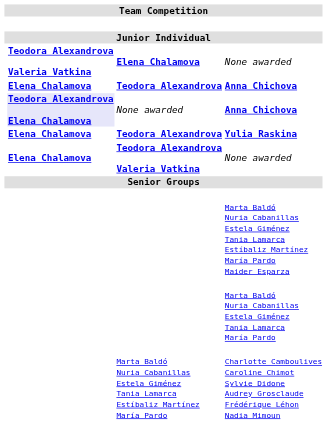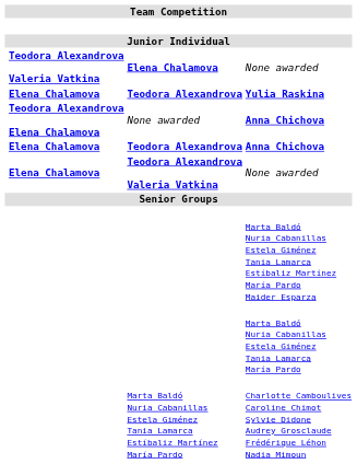 <table>
 <tr bgcolor="DFDFDF">
 <td colspan="4" align="center"><strong>Team Competition</strong></td>
 </tr>
 <tr>
 <th scope=row style="text-align:left"></th>
 <td><strong></strong><br></td>
 <td><strong></strong><br></td>
 <td><strong></strong><br></td>
 </tr>
 <tr bgcolor="DFDFDF">
 <td colspan="4" align="center"><strong>Junior Individual</strong></td>
 </tr>
 <tr>
 <th scope=row style="text-align:left"></th>
 <td><strong><a href='#'>Teodora Alexandrova</a></strong><br><small></small><br><strong><a href='#'>Valeria Vatkina</a></strong><br><small></small></td>
 <td><strong><a href='#'>Elena Chalamova</a></strong><br></td>
 <td><em>None awarded</em></td>
 </tr>
 <tr>
 <th scope=row style="text-align:left"></th>
 <td><strong><a href='#'>Elena Chalamova</a></strong><br></td>
 <td><strong><a href='#'>Teodora Alexandrova</a></strong><br></td>
-<td><strong><a href='#'>Anna Chichova</a></strong><br></td>
+<td><strong><a href='#'>Yulia Raskina</a></strong><br></td>
 </tr>
 <tr>
 <th scope=row style="text-align:left"></th>
-<td style="background: lavender;"><strong><a href='#'>Teodora Alexandrova</a></strong><br><small></small><br><strong><a href='#'>Elena Chalamova</a></strong><br><small></small></td>
+<td><strong><a href='#'>Teodora Alexandrova</a></strong><br><small></small><br><strong><a href='#'>Elena Chalamova</a></strong><br><small></small></td>
 <td><em>None awarded</em></td>
 <td><strong><a href='#'>Anna Chichova</a></strong><br></td>
 </tr>
 <tr>
 <th scope=row style="text-align:left"></th>
 <td><strong><a href='#'>Elena Chalamova</a></strong><br></td>
 <td><strong><a href='#'>Teodora Alexandrova</a></strong><br></td>
-<td><strong><a href='#'>Yulia Raskina</a></strong><br></td>
+<td><strong><a href='#'>Anna Chichova</a></strong><br></td>
 </tr>
 <tr>
 <th scope=row style="text-align:left"></th>
 <td><strong><a href='#'>Elena Chalamova</a></strong><br></td>
 <td><strong><a href='#'>Teodora Alexandrova</a></strong><br><small></small><br><strong><a href='#'>Valeria Vatkina</a></strong><br><small></small></td>
 <td><em>None awarded</em></td>
 </tr>
 <tr bgcolor="DFDFDF">
 <td colspan="4" align="center"><strong>Senior Groups</strong></td>
 </tr>
 <tr>
 <th scope=row style="text-align:left"></th>
 <td><strong></strong></td>
 <td><strong></strong></td>
 <td><strong></strong><br><small><a href='#'>Marta Baldó</a><br><a href='#'>Nuria Cabanillas</a><br><a href='#'>Estela Giménez</a><br><a href='#'>Tania Lamarca</a><br><a href='#'>Estíbaliz Martínez</a><br><a href='#'>María Pardo</a><br><a href='#'>Maider Esparza</a></small></td>
 </tr>
 <tr>
 <th scope=row style="text-align:left"></th>
 <td><strong></strong></td>
 <td><strong></strong></td>
 <td><strong></strong><br><small><a href='#'>Marta Baldó</a><br><a href='#'>Nuria Cabanillas</a><br><a href='#'>Estela Giménez</a><br><a href='#'>Tania Lamarca</a><br><a href='#'>María Pardo</a></small></td>
 </tr>
 <tr>
 <th scope=row style="text-align:left"></th>
 <td><strong></strong></td>
 <td><strong></strong><br><small><a href='#'>Marta Baldó</a><br><a href='#'>Nuria Cabanillas</a><br><a href='#'>Estela Giménez</a><br><a href='#'>Tania Lamarca</a><br><a href='#'>Estíbaliz Martínez</a><br><a href='#'>María Pardo</a></small></td>
 <td><strong></strong><br><small><a href='#'>Charlotte Camboulives</a><br> <a href='#'>Caroline Chimot</a><br><a href='#'>Sylvie Didone</a><br><a href='#'>Audrey Grosclaude</a><br><a href='#'>Frédérique Léhon</a><br><a href='#'>Nadia Mimoun</a></small></td>
 </tr>
 </table>
